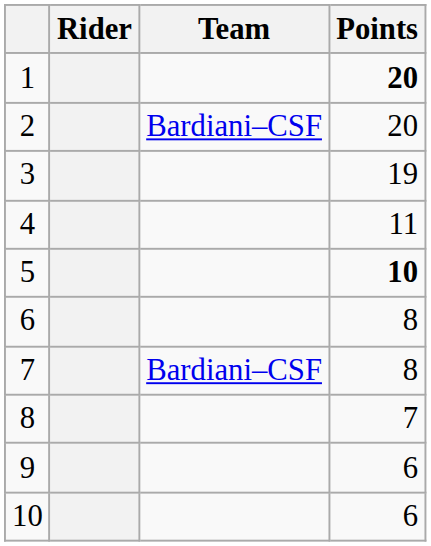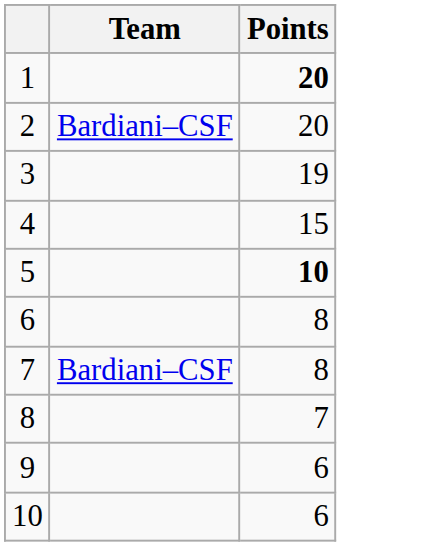 <table class="wikitable plainrowheaders">
 <tr>
 <th></th>
-<th>Rider</th>
 <th>Team</th>
 <th>Points</th>
 </tr>
 <tr>
 <td style="text-align:center;">1</td>
-<th scope="row"> </th>
 <td></td>
 <td style="text-align:right;"><strong>20</strong></td>
 </tr>
 <tr>
 <td style="text-align:center;">2</td>
-<th scope="row"></th>
 <td><a href='#'>Bardiani–CSF</a></td>
 <td style="text-align:right;">20</td>
 </tr>
 <tr>
 <td style="text-align:center;">3</td>
-<th scope="row"></th>
 <td></td>
 <td style="text-align:right;">19</td>
 </tr>
 <tr>
 <td style="text-align:center;">4</td>
-<th scope="row"> </th>
 <td></td>
-<td style="text-align:right;">11</td>
+<td style="text-align:right;">15</td>
 </tr>
 <tr>
 <td style="text-align:center;">5</td>
-<th scope="row"></th>
 <td></td>
 <td style="text-align:right;"><strong>10</strong></td>
 </tr>
 <tr>
 <td style="text-align:center;">6</td>
-<th scope="row"></th>
 <td></td>
 <td style="text-align:right;">8</td>
 </tr>
 <tr>
 <td style="text-align:center;">7</td>
-<th scope="row"></th>
 <td><a href='#'>Bardiani–CSF</a></td>
 <td style="text-align:right;">8</td>
 </tr>
 <tr>
 <td style="text-align:center;">8</td>
-<th scope="row"></th>
 <td></td>
 <td style="text-align:right;">7</td>
 </tr>
 <tr>
 <td style="text-align:center;">9</td>
-<th scope="row"></th>
 <td></td>
 <td style="text-align:right;">6</td>
 </tr>
 <tr>
 <td style="text-align:center;">10</td>
-<th scope="row"></th>
 <td></td>
 <td style="text-align:right;">6</td>
 </tr>
 </table>
